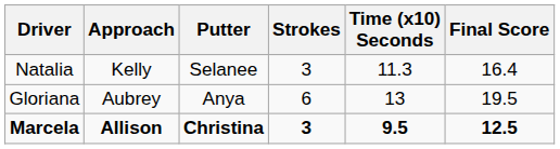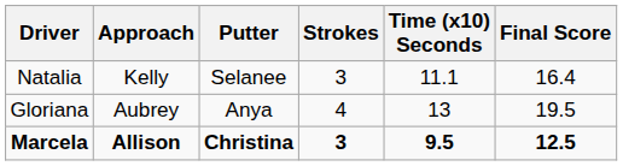 <table class="wikitable" style="text-align:center;">
 <tr>
 <th>Driver</th>
 <th>Approach</th>
 <th>Putter</th>
 <th>Strokes</th>
 <th>Time (x10)<br>Seconds</th>
 <th>Final Score</th>
 </tr>
 <tr>
 <td>Natalia</td>
 <td>Kelly</td>
 <td>Selanee</td>
 <td>3</td>
-<td>11.3</td>
+<td>11.1</td>
 <td>16.4</td>
 </tr>
 <tr>
 <td>Gloriana</td>
 <td>Aubrey</td>
 <td>Anya</td>
-<td>6</td>
+<td>4</td>
 <td>13</td>
 <td>19.5</td>
 </tr>
 <tr>
 <td><strong>Marcela</strong></td>
 <td><strong>Allison</strong></td>
 <td><strong>Christina</strong></td>
 <td><strong>3</strong></td>
 <td><strong>9.5</strong></td>
 <td><strong>12.5</strong></td>
 </tr>
 </table>
